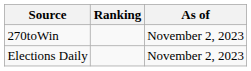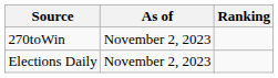 <table class="wikitable" style="text-align:center">
 <tr>
 <th>Source</th>
+<th>As of</th>
 <th>Ranking</th>
-<th>As of</th>
 </tr>
 <tr>
 <td align=left>270toWin</td>
+<td>November 2, 2023</td>
 <td></td>
-<td>November 2, 2023</td>
 </tr>
 <tr>
 <td align=left>Elections Daily</td>
+<td>November 2, 2023</td>
 <td></td>
-<td>November 2, 2023</td>
 </tr>
 </table>
